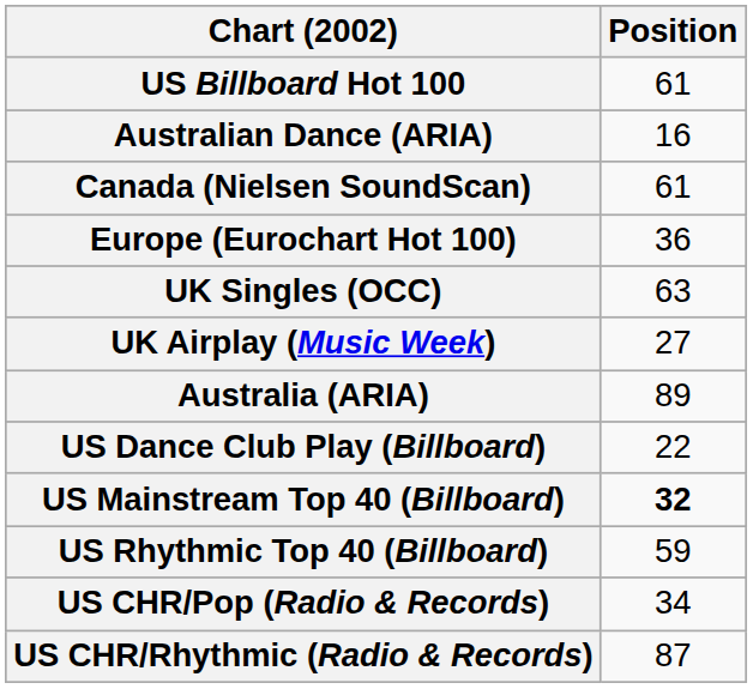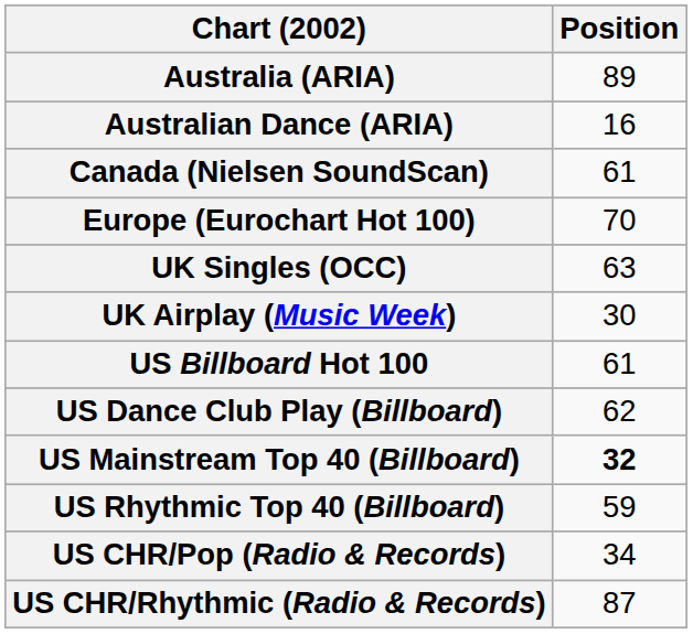 <table class="wikitable sortable plainrowheaders" style="text-align:center">
 <tr>
 <th>Chart (2002)</th>
 <th>Position</th>
 </tr>
 <tr>
-<th scope="row">US <em>Billboard</em> Hot 100</th>
-<td>61</td>
+<th scope="row">Australia (ARIA)</th>
+<td>89</td>
 </tr>
 <tr>
 <th scope="row">Australian Dance (ARIA)</th>
 <td>16</td>
 </tr>
 <tr>
 <th scope="row">Canada (Nielsen SoundScan)</th>
 <td>61</td>
 </tr>
 <tr>
 <th scope="row">Europe (Eurochart Hot 100)</th>
-<td>36</td>
+<td>70</td>
 </tr>
 <tr>
 <th scope="row">UK Singles (OCC)</th>
 <td>63</td>
 </tr>
 <tr>
 <th scope="row">UK Airplay (<em><a href='#'>Music Week</a></em>)</th>
-<td>27</td>
+<td>30</td>
 </tr>
 <tr>
-<th scope="row">Australia (ARIA)</th>
-<td>89</td>
+<th scope="row">US <em>Billboard</em> Hot 100</th>
+<td>61</td>
 </tr>
 <tr>
 <th scope="row">US Dance Club Play (<em>Billboard</em>)</th>
-<td>22</td>
+<td>62</td>
 </tr>
 <tr>
 <th scope="row">US Mainstream Top 40 (<em>Billboard</em>)</th>
 <td><strong>32</strong></td>
 </tr>
 <tr>
 <th scope="row">US Rhythmic Top 40 (<em>Billboard</em>)</th>
 <td>59</td>
 </tr>
 <tr>
 <th scope="row">US CHR/Pop (<em>Radio & Records</em>)</th>
 <td>34</td>
 </tr>
 <tr>
 <th scope="row">US CHR/Rhythmic (<em>Radio & Records</em>)</th>
 <td>87</td>
 </tr>
 </table>
